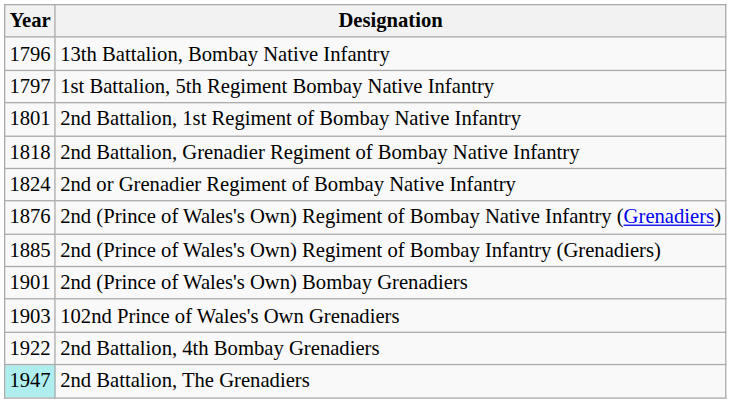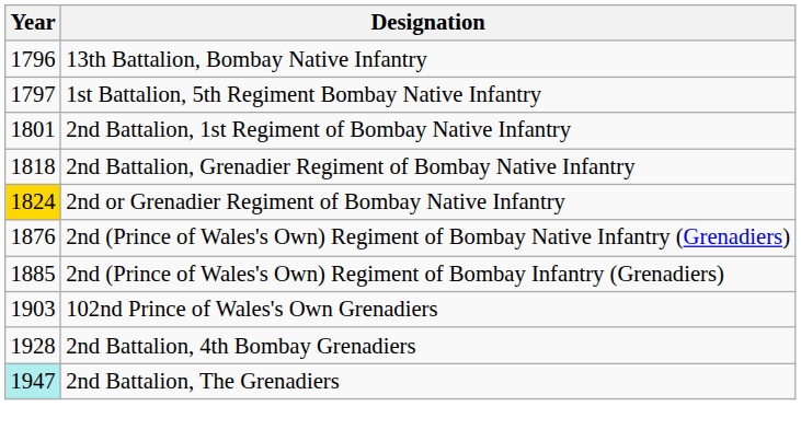 <table class="wikitable">
 <tr>
 <th>Year</th>
 <th>Designation</th>
 </tr>
 <tr>
 <td>1796</td>
 <td>13th Battalion, Bombay Native Infantry</td>
 </tr>
 <tr>
 <td>1797</td>
 <td>1st Battalion, 5th Regiment Bombay Native Infantry</td>
 </tr>
 <tr>
 <td>1801</td>
 <td>2nd Battalion, 1st Regiment of Bombay Native Infantry</td>
 </tr>
 <tr>
 <td>1818</td>
 <td>2nd Battalion, Grenadier Regiment of Bombay Native Infantry</td>
 </tr>
 <tr>
-<td>1824</td>
+<td style="background: gold;">1824</td>
 <td>2nd or Grenadier Regiment of Bombay Native Infantry</td>
 </tr>
 <tr>
 <td>1876</td>
 <td>2nd (Prince of Wales's Own) Regiment of Bombay Native Infantry (<a href='#'>Grenadiers</a>)</td>
 </tr>
 <tr>
 <td>1885</td>
 <td>2nd (Prince of Wales's Own) Regiment of Bombay Infantry (Grenadiers)</td>
 </tr>
 <tr>
-<td>1901</td>
-<td>2nd (Prince of Wales's Own) Bombay Grenadiers</td>
-</tr>
-<tr>
 <td>1903</td>
 <td>102nd Prince of Wales's Own Grenadiers</td>
 </tr>
 <tr>
-<td>1922</td>
+<td>1928</td>
 <td>2nd Battalion, 4th Bombay Grenadiers</td>
 </tr>
 <tr>
 <td style="background: paleturquoise;">1947</td>
 <td>2nd Battalion, The Grenadiers</td>
 </tr>
 </table>
